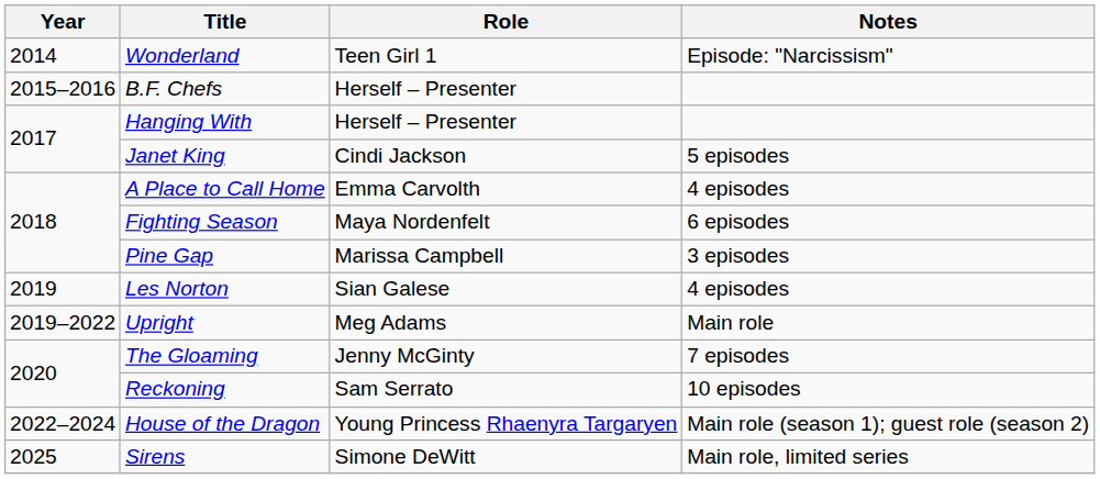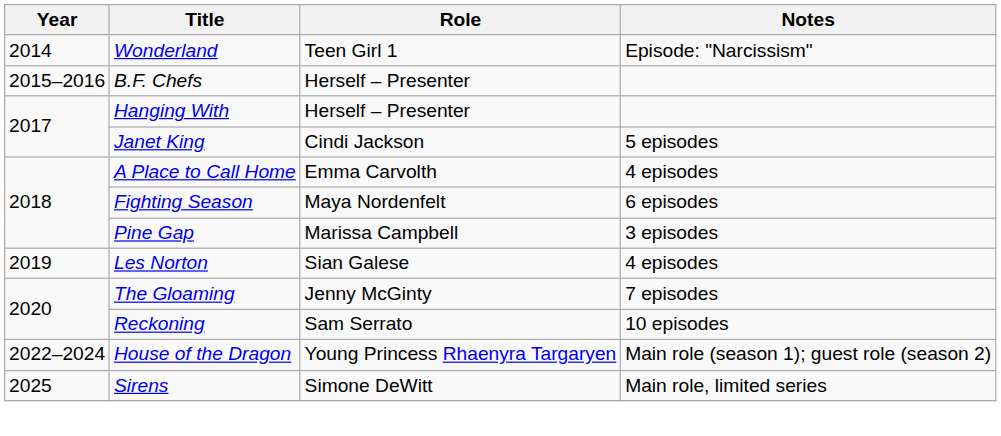 <table class="wikitable sortable">
 <tr>
 <th>Year</th>
 <th>Title</th>
 <th>Role</th>
 <th class="unsortable">Notes</th>
 </tr>
 <tr>
 <td>2014</td>
 <td><em><a href='#'>Wonderland</a></em></td>
 <td>Teen Girl 1</td>
 <td>Episode: "Narcissism"</td>
 </tr>
 <tr>
 <td>2015–2016</td>
 <td><em>B.F. Chefs</em></td>
 <td>Herself – Presenter</td>
 <td></td>
 </tr>
 <tr>
 <td rowspan="2">2017</td>
 <td><em><a href='#'>Hanging With</a></em></td>
 <td>Herself – Presenter</td>
 <td></td>
 </tr>
 <tr>
 <td><em><a href='#'>Janet King</a></em></td>
 <td>Cindi Jackson</td>
 <td>5 episodes</td>
 </tr>
 <tr>
 <td rowspan="3">2018</td>
 <td><em><a href='#'>A Place to Call Home</a></em></td>
 <td>Emma Carvolth</td>
 <td>4 episodes</td>
 </tr>
 <tr>
 <td><em><a href='#'>Fighting Season</a></em></td>
 <td>Maya Nordenfelt</td>
 <td>6 episodes</td>
 </tr>
 <tr>
 <td><em><a href='#'>Pine Gap</a></em></td>
 <td>Marissa Campbell</td>
 <td>3 episodes</td>
 </tr>
 <tr>
 <td>2019</td>
 <td><em><a href='#'>Les Norton</a></em></td>
 <td>Sian Galese</td>
 <td>4 episodes</td>
 </tr>
 <tr>
-<td>2019–2022</td>
-<td><em><a href='#'>Upright</a></em></td>
-<td>Meg Adams</td>
-<td>Main role</td>
-</tr>
-<tr>
 <td rowspan="2">2020</td>
 <td><em><a href='#'>The Gloaming</a></em></td>
 <td>Jenny McGinty</td>
 <td>7 episodes</td>
 </tr>
 <tr>
 <td><em><a href='#'>Reckoning</a></em></td>
 <td>Sam Serrato</td>
 <td>10 episodes</td>
 </tr>
 <tr>
 <td>2022–2024</td>
 <td><em><a href='#'>House of the Dragon</a></em></td>
 <td>Young Princess <a href='#'>Rhaenyra Targaryen</a></td>
 <td>Main role (season 1); guest role (season 2)</td>
 </tr>
 <tr>
 <td>2025</td>
 <td><em><a href='#'>Sirens</a></em></td>
 <td>Simone DeWitt</td>
 <td>Main role, limited series</td>
 </tr>
 <tr>
 </tr>
 </table>
